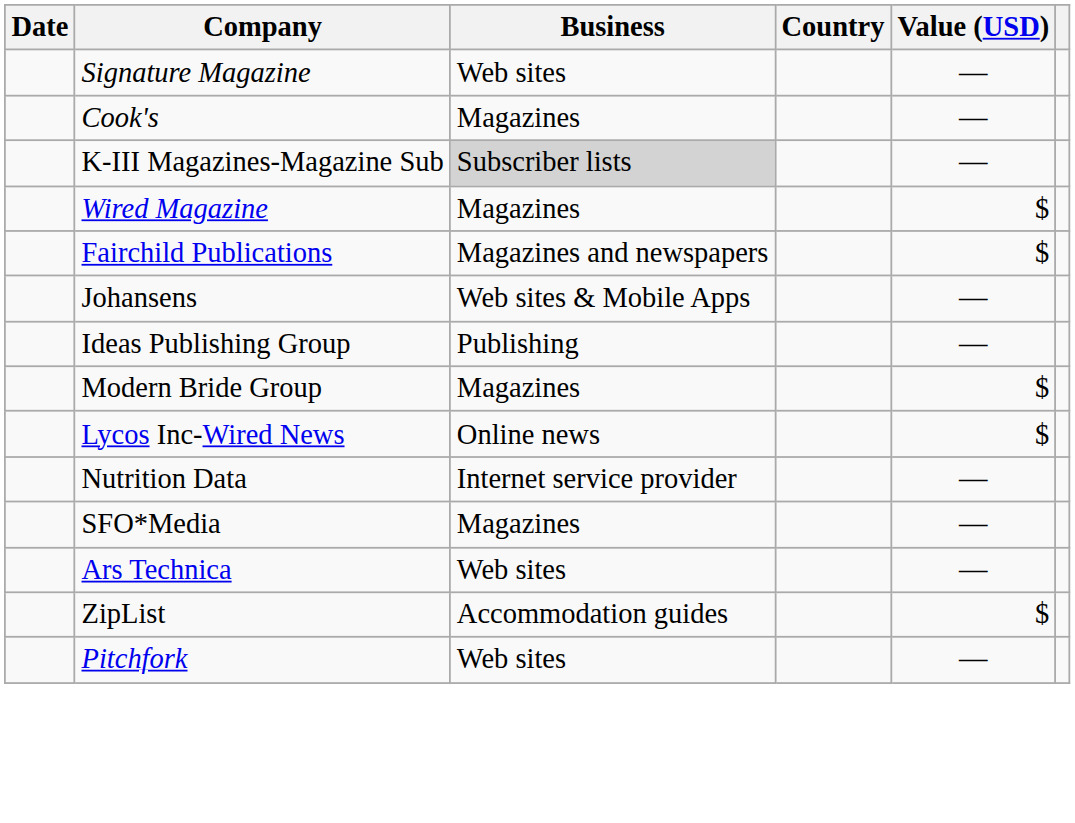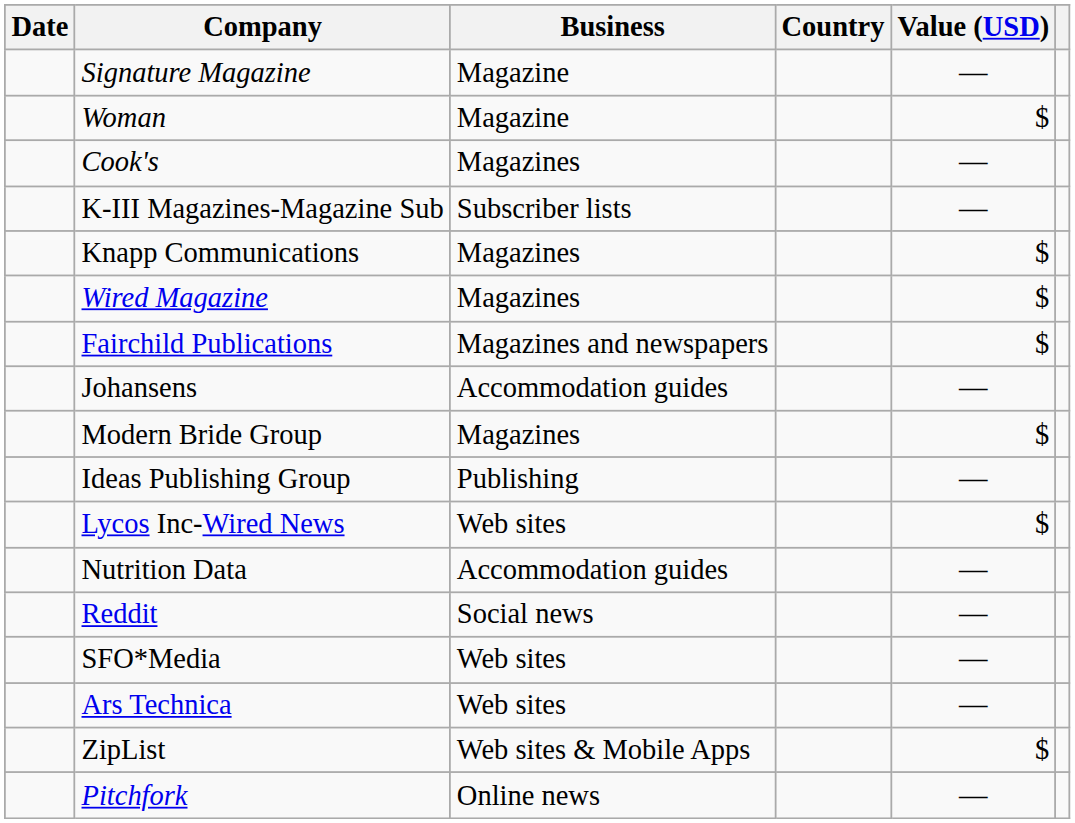 <table class="wikitable sortable">
 <tr>
 <th>Date</th>
 <th>Company</th>
 <th>Business</th>
 <th>Country</th>
 <th>Value (<a href='#'>USD</a>)</th>
 <th class="unsortable"></th>
 </tr>
 <tr>
 <td></td>
 <td><em>Signature Magazine</em></td>
-<td>Web sites</td>
+<td>Magazine</td>
 <td></td>
 <td align="center">—</td>
+<td align="center"></td>
+</tr>
+<tr>
+<td></td>
+<td><em>Woman</em></td>
+<td>Magazine</td>
+<td></td>
+<td align="right">$</td>
 <td align="center"></td>
 </tr>
 <tr>
 <td></td>
 <td><em>Cook's</em></td>
 <td>Magazines</td>
 <td></td>
 <td align="center">—</td>
 <td align="center"></td>
 </tr>
 <tr>
 <td></td>
 <td>K-III Magazines-Magazine Sub</td>
-<td style="background: lightgrey;">Subscriber lists</td>
+<td>Subscriber lists</td>
 <td></td>
 <td align="center">—</td>
+<td align="center"></td>
+</tr>
+<tr>
+<td></td>
+<td>Knapp Communications</td>
+<td>Magazines</td>
+<td></td>
+<td align="right">$</td>
 <td align="center"></td>
 </tr>
 <tr>
 <td></td>
 <td><em><a href='#'>Wired Magazine</a></em></td>
 <td>Magazines</td>
 <td></td>
 <td align="right">$</td>
 <td align="center"></td>
 </tr>
 <tr>
 <td></td>
 <td><a href='#'>Fairchild Publications</a></td>
 <td>Magazines and newspapers</td>
 <td></td>
 <td align="right">$</td>
 <td align="center"></td>
 </tr>
 <tr>
 <td></td>
 <td>Johansens </td>
-<td>Web sites & Mobile Apps</td>
-<td></td>
-<td align="center">—</td>
-<td align="center"></td>
-</tr>
-<tr>
-<td></td>
-<td>Ideas Publishing Group</td>
-<td>Publishing</td>
+<td>Accommodation guides</td>
 <td></td>
 <td align="center">—</td>
 <td align="center"></td>
 </tr>
 <tr>
 <td></td>
 <td>Modern Bride Group</td>
 <td>Magazines</td>
 <td></td>
 <td align="right">$</td>
 <td align="center"></td>
 </tr>
 <tr>
 <td></td>
+<td>Ideas Publishing Group</td>
+<td>Publishing</td>
+<td></td>
+<td align="center">—</td>
+<td align="center"></td>
+</tr>
+<tr>
+<td></td>
 <td><a href='#'>Lycos</a> Inc-<a href='#'>Wired News</a></td>
-<td>Online news</td>
+<td>Web sites</td>
 <td></td>
 <td align="right">$</td>
 <td align="center"></td>
 </tr>
 <tr>
 <td></td>
 <td>Nutrition Data</td>
-<td>Internet service provider</td>
+<td>Accommodation guides</td>
+<td></td>
+<td align="center">—</td>
+<td align="center"></td>
+</tr>
+<tr>
+<td></td>
+<td><a href='#'>Reddit</a></td>
+<td>Social news</td>
 <td></td>
 <td align="center">—</td>
 <td align="center"></td>
 </tr>
 <tr>
 <td></td>
 <td>SFO*Media</td>
-<td>Magazines</td>
+<td>Web sites</td>
 <td></td>
 <td align="center">—</td>
 <td align="center"></td>
 </tr>
 <tr>
 <td></td>
 <td><a href='#'>Ars Technica</a></td>
 <td>Web sites</td>
 <td></td>
 <td align="center">—</td>
 <td align="center"></td>
 </tr>
 <tr>
 <td></td>
 <td>ZipList</td>
-<td>Accommodation guides</td>
+<td>Web sites & Mobile Apps</td>
 <td></td>
 <td align="right">$</td>
 <td align="center"></td>
 </tr>
 <tr>
 <td></td>
 <td><em><a href='#'>Pitchfork</a></em></td>
-<td>Web sites</td>
+<td>Online news</td>
 <td></td>
 <td align="center">—</td>
 <td align="center"></td>
 </tr>
 </table>
